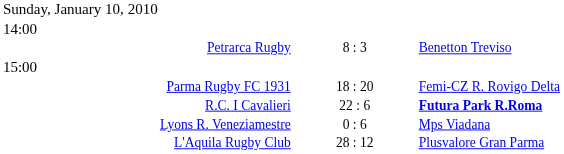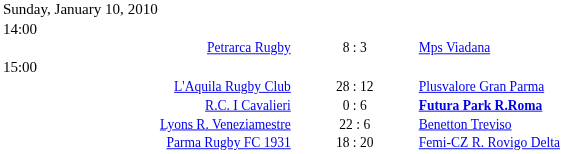 <table style="width:70%;" cellspacing="1">
 <tr>
 <th width=35%></th>
 <th width=15%></th>
 <th></th>
 </tr>
 <tr>
 <td>Sunday, January 10, 2010</td>
 </tr>
 <tr>
 <td>14:00</td>
 </tr>
 <tr style=font-size:90%>
 <td align=right><a href='#'>Petrarca Rugby</a></td>
 <td align=center>8 : 3</td>
-<td><a href='#'>Benetton Treviso</a></td>
+<td><a href='#'>Mps Viadana</a></td>
 </tr>
 <tr>
 <td>15:00</td>
+</tr>
+<tr style=font-size:90%>
+<td align=right><a href='#'>L'Aquila Rugby Club</a></td>
+<td align=center>28 : 12</td>
+<td><a href='#'>Plusvalore Gran Parma</a></td>
+</tr>
+<tr style=font-size:90%>
+<td align=right><a href='#'>R.C. I Cavalieri</a></td>
+<td align=center>0 : 6</td>
+<td><strong><a href='#'>Futura Park R.Roma</a></strong></td>
+</tr>
+<tr style=font-size:90%>
+<td align=right><a href='#'>Lyons R. Veneziamestre</a></td>
+<td align=center>22 : 6</td>
+<td><a href='#'>Benetton Treviso</a></td>
 </tr>
 <tr style=font-size:90%>
 <td align=right><a href='#'>Parma Rugby FC 1931</a></td>
 <td align=center>18 : 20</td>
 <td><a href='#'>Femi-CZ R. Rovigo Delta</a></td>
 </tr>
-<tr style=font-size:90%>
-<td align=right><a href='#'>R.C. I Cavalieri</a></td>
-<td align=center>22 : 6</td>
-<td><strong><a href='#'>Futura Park R.Roma</a></strong></td>
-</tr>
-<tr style=font-size:90%>
-<td align=right><a href='#'>Lyons R. Veneziamestre</a></td>
-<td align=center>0 : 6</td>
-<td><a href='#'>Mps Viadana</a></td>
-</tr>
-<tr style=font-size:90%>
-<td align=right><a href='#'>L'Aquila Rugby Club</a></td>
-<td align=center>28 : 12</td>
-<td><a href='#'>Plusvalore Gran Parma</a></td>
-</tr>
 </table>
